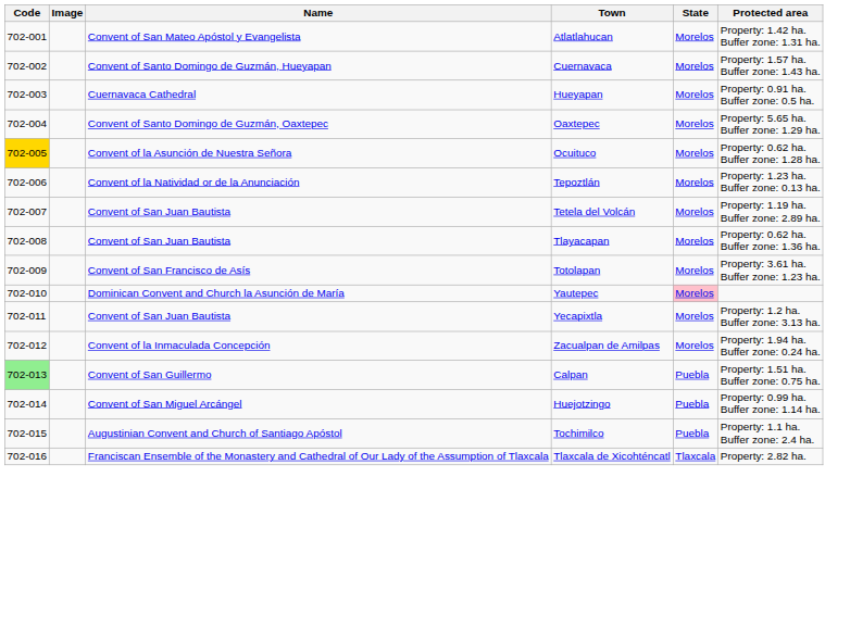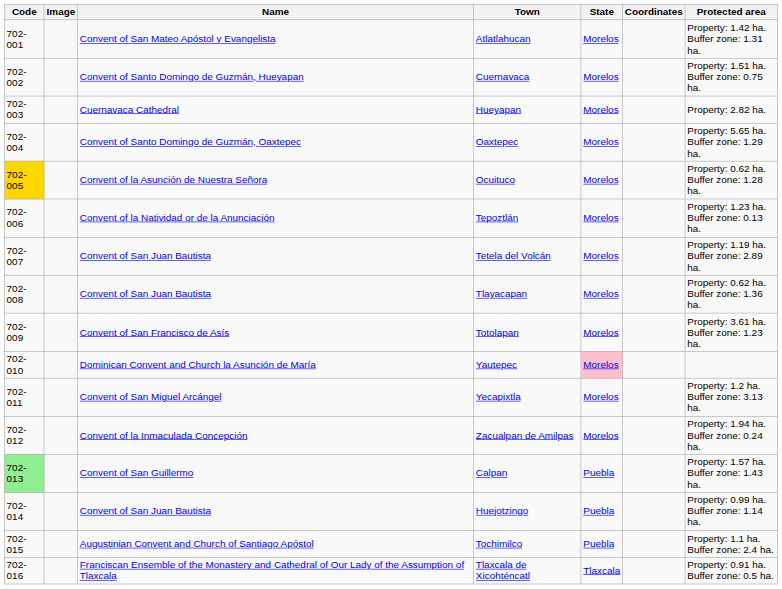 <table class="wikitable">
 <tr>
 <th>Code</th>
 <th>Image</th>
 <th>Name</th>
 <th>Town</th>
 <th>State</th>
+<th>Coordinates</th>
 <th>Protected area</th>
 </tr>
 <tr>
 <td>702-001</td>
 <td></td>
 <td><a href='#'>Convent of San Mateo Apóstol y Evangelista</a></td>
 <td><a href='#'>Atlatlahucan</a></td>
 <td><a href='#'>Morelos</a></td>
+<td></td>
 <td>Property: 1.42 ha.<br>Buffer zone: 1.31 ha.</td>
 </tr>
 <tr>
 <td>702-002</td>
 <td></td>
 <td><a href='#'>Convent of Santo Domingo de Guzmán, Hueyapan</a></td>
 <td><a href='#'>Cuernavaca</a></td>
 <td><a href='#'>Morelos</a></td>
-<td>Property: 1.57 ha.<br>Buffer zone: 1.43 ha.</td>
+<td></td>
+<td>Property: 1.51 ha.<br>Buffer zone: 0.75 ha.</td>
 </tr>
 <tr>
 <td>702-003</td>
 <td></td>
 <td><a href='#'>Cuernavaca Cathedral</a></td>
 <td><a href='#'>Hueyapan</a></td>
 <td><a href='#'>Morelos</a></td>
-<td>Property: 0.91 ha.<br>Buffer zone: 0.5 ha.</td>
+<td></td>
+<td>Property: 2.82 ha.</td>
 </tr>
 <tr>
 <td>702-004</td>
 <td></td>
 <td><a href='#'>Convent of Santo Domingo de Guzmán, Oaxtepec</a></td>
 <td><a href='#'>Oaxtepec</a></td>
 <td><a href='#'>Morelos</a></td>
+<td></td>
 <td>Property: 5.65 ha.<br>Buffer zone: 1.29 ha.</td>
 </tr>
 <tr>
 <td style="background: gold;">702-005</td>
 <td></td>
 <td><a href='#'>Convent of la Asunción de Nuestra Señora</a></td>
 <td><a href='#'>Ocuituco</a></td>
 <td><a href='#'>Morelos</a></td>
+<td></td>
 <td>Property: 0.62 ha.<br>Buffer zone: 1.28 ha.</td>
 </tr>
 <tr>
 <td>702-006</td>
 <td></td>
 <td><a href='#'>Convent of la Natividad or de la Anunciación</a></td>
 <td><a href='#'>Tepoztlán</a></td>
 <td><a href='#'>Morelos</a></td>
+<td></td>
 <td>Property: 1.23 ha.<br>Buffer zone: 0.13 ha.</td>
 </tr>
 <tr>
 <td>702-007</td>
 <td></td>
 <td><a href='#'>Convent of San Juan Bautista</a></td>
 <td><a href='#'>Tetela del Volcán</a></td>
 <td><a href='#'>Morelos</a></td>
+<td></td>
 <td>Property: 1.19 ha.<br>Buffer zone: 2.89 ha.</td>
 </tr>
 <tr>
 <td>702-008</td>
 <td></td>
 <td><a href='#'>Convent of San Juan Bautista</a></td>
 <td><a href='#'>Tlayacapan</a></td>
 <td><a href='#'>Morelos</a></td>
+<td></td>
 <td>Property: 0.62 ha.<br>Buffer zone: 1.36 ha.</td>
 </tr>
 <tr>
 <td>702-009</td>
 <td></td>
 <td><a href='#'>Convent of San Francisco de Asís</a></td>
 <td><a href='#'>Totolapan</a></td>
 <td><a href='#'>Morelos</a></td>
+<td></td>
 <td>Property: 3.61 ha.<br>Buffer zone: 1.23 ha.</td>
 </tr>
 <tr>
 <td>702-010</td>
 <td></td>
 <td><a href='#'>Dominican Convent and Church la Asunción de María</a></td>
 <td><a href='#'>Yautepec</a></td>
 <td style="background: pink;"><a href='#'>Morelos</a></td>
 <td></td>
+<td></td>
 </tr>
 <tr>
 <td>702-011</td>
 <td></td>
-<td><a href='#'>Convent of San Juan Bautista</a></td>
+<td><a href='#'>Convent of San Miguel Arcángel</a></td>
 <td><a href='#'>Yecapixtla</a></td>
 <td><a href='#'>Morelos</a></td>
+<td></td>
 <td>Property: 1.2 ha.<br>Buffer zone: 3.13 ha.</td>
 </tr>
 <tr>
 <td>702-012</td>
 <td></td>
 <td><a href='#'>Convent of la Inmaculada Concepción</a></td>
 <td><a href='#'>Zacualpan de Amilpas</a></td>
 <td><a href='#'>Morelos</a></td>
+<td></td>
 <td>Property: 1.94 ha.<br>Buffer zone: 0.24 ha.</td>
 </tr>
 <tr>
 <td style="background: lightgreen;">702-013</td>
 <td></td>
 <td><a href='#'>Convent of San Guillermo</a></td>
 <td><a href='#'>Calpan</a></td>
 <td><a href='#'>Puebla</a></td>
-<td>Property: 1.51 ha.<br>Buffer zone: 0.75 ha.</td>
+<td></td>
+<td>Property: 1.57 ha.<br>Buffer zone: 1.43 ha.</td>
 </tr>
 <tr>
 <td>702-014</td>
 <td></td>
-<td><a href='#'>Convent of San Miguel Arcángel</a></td>
+<td><a href='#'>Convent of San Juan Bautista</a></td>
 <td><a href='#'>Huejotzingo</a></td>
 <td><a href='#'>Puebla</a></td>
+<td></td>
 <td>Property: 0.99 ha.<br>Buffer zone: 1.14 ha.</td>
 </tr>
 <tr>
 <td>702-015</td>
 <td></td>
 <td><a href='#'>Augustinian Convent and Church of Santiago Apóstol</a></td>
 <td><a href='#'>Tochimilco</a></td>
 <td><a href='#'>Puebla</a></td>
+<td></td>
 <td>Property: 1.1 ha.<br>Buffer zone: 2.4 ha.</td>
 </tr>
 <tr>
 <td>702-016</td>
 <td></td>
 <td><a href='#'>Franciscan Ensemble of the Monastery and Cathedral of Our Lady of the Assumption of Tlaxcala</a></td>
 <td><a href='#'>Tlaxcala de Xicohténcatl</a></td>
 <td><a href='#'>Tlaxcala</a></td>
-<td>Property: 2.82 ha.</td>
+<td></td>
+<td>Property: 0.91 ha.<br>Buffer zone: 0.5 ha.</td>
 </tr>
 </table>
